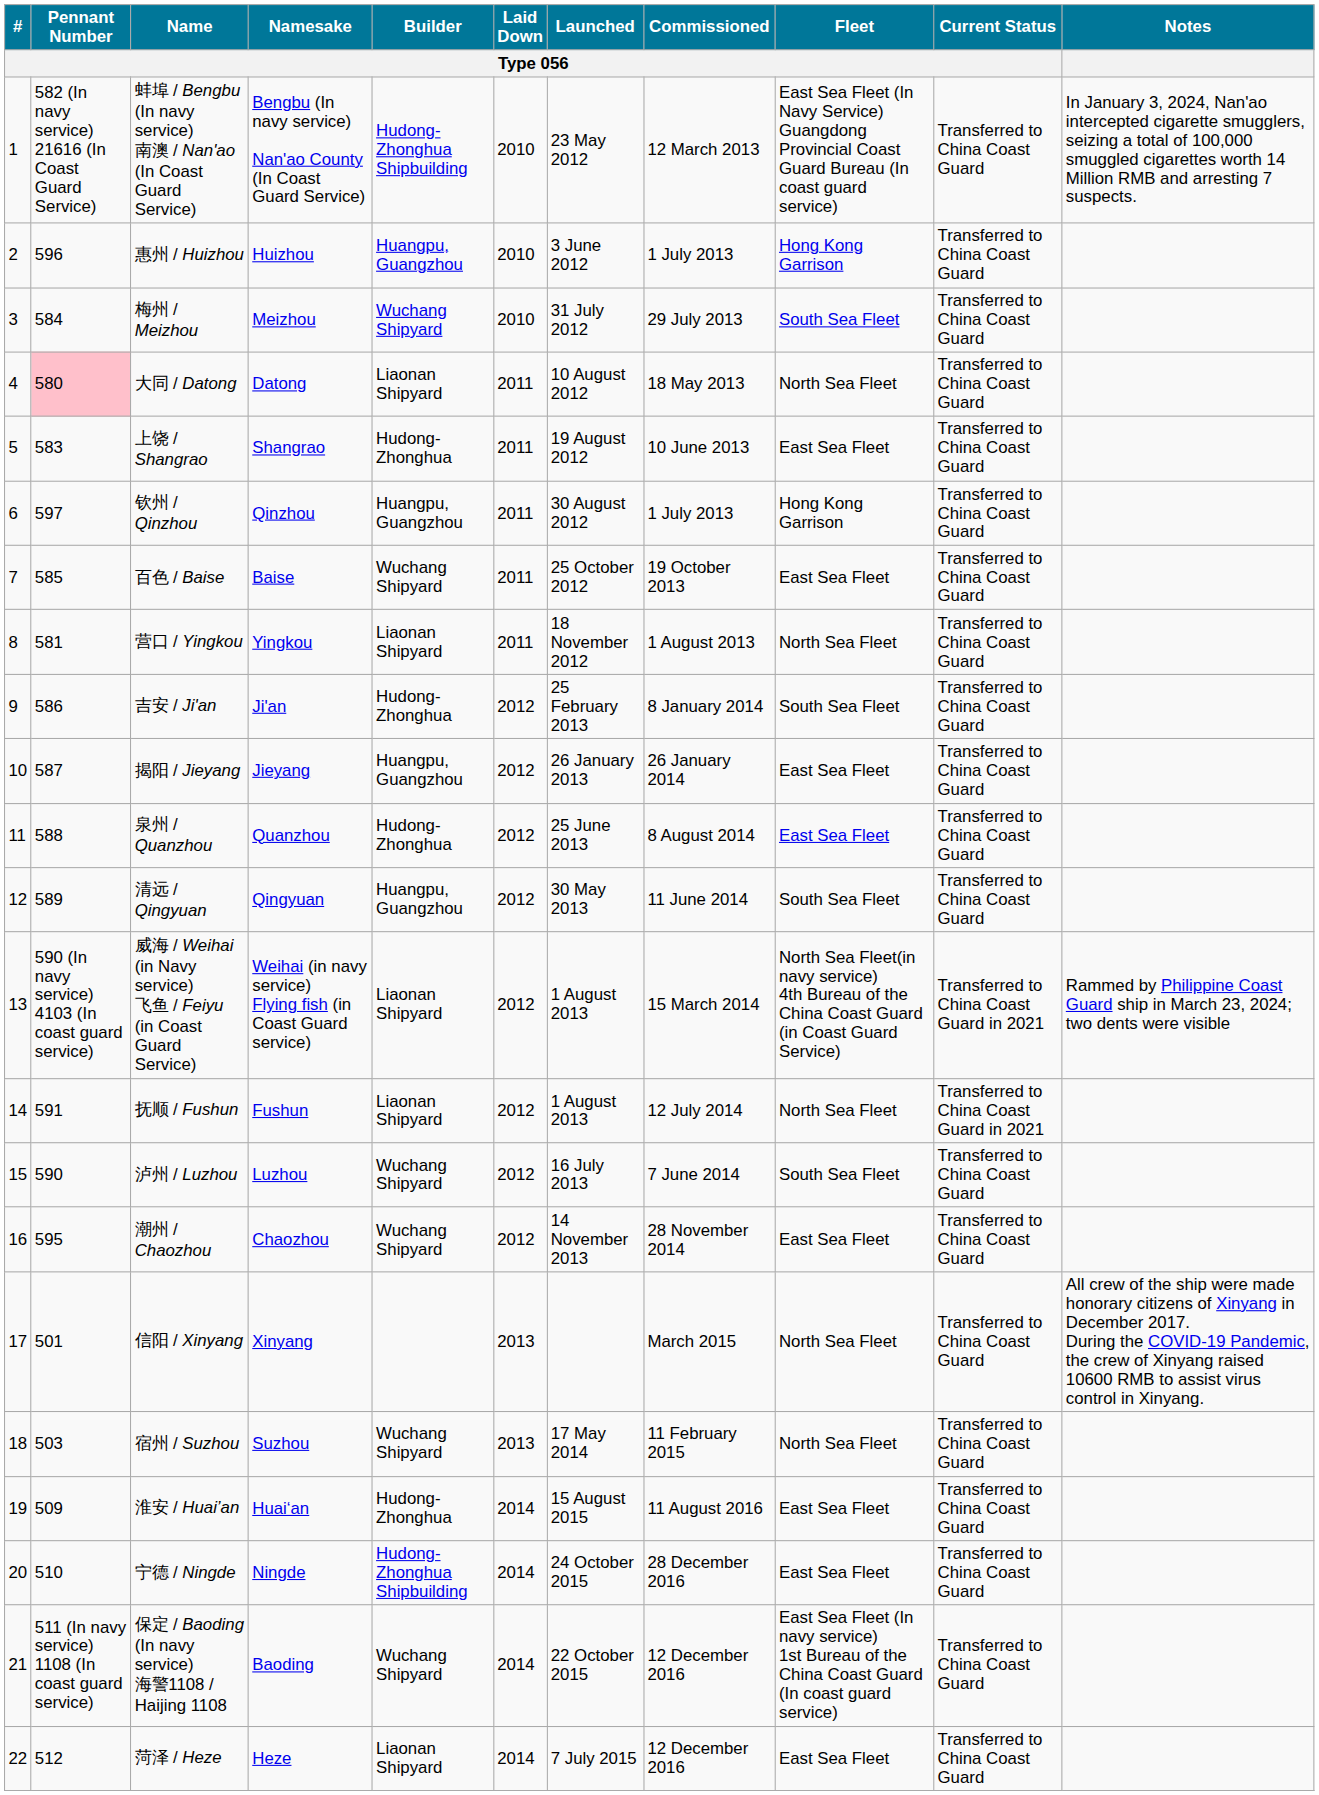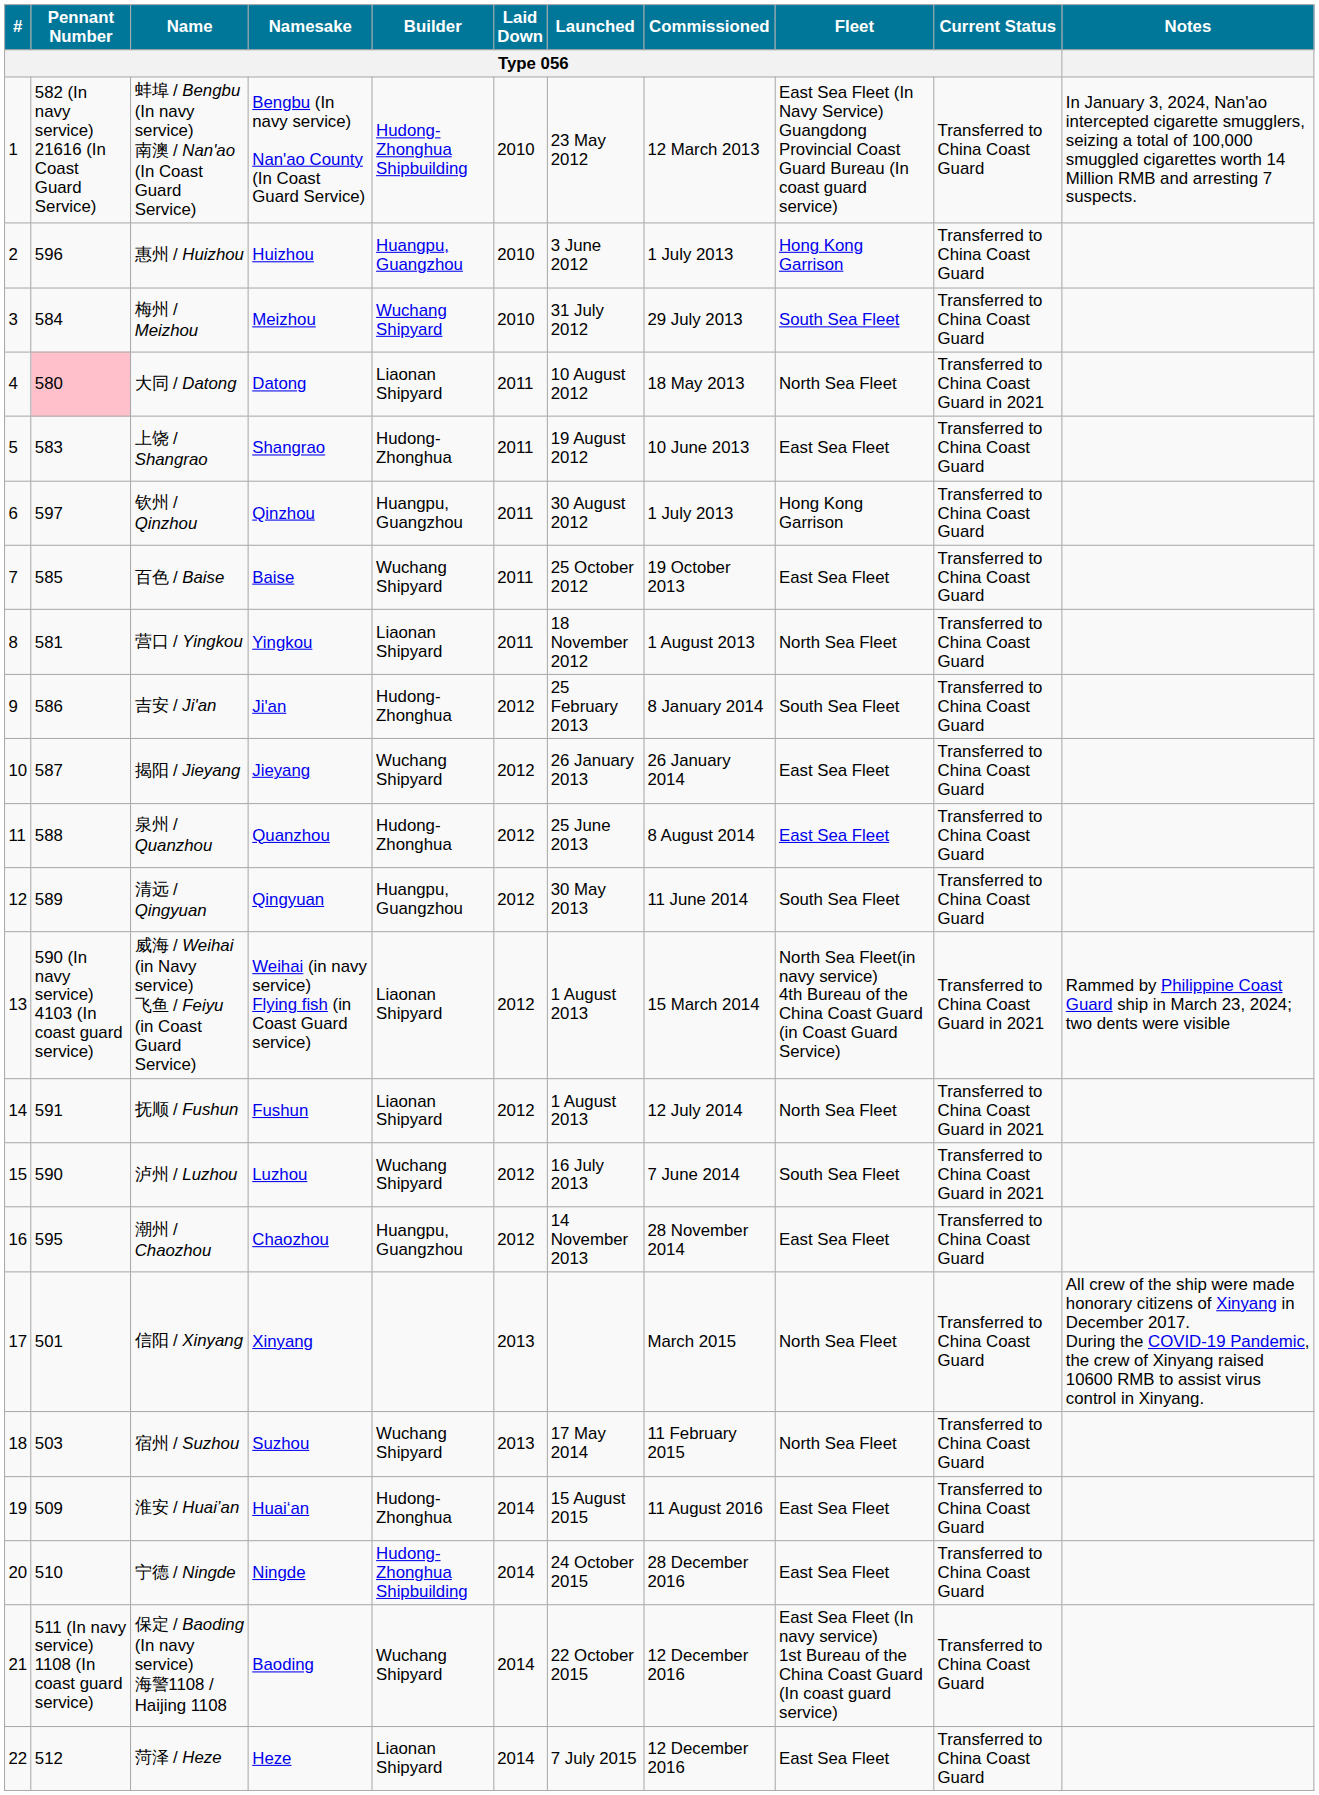 <table class="wikitable">
 <tr>
 <th style="background:#079;color:#fff;">#</th>
 <th style="background:#079;color:#fff;">Pennant Number</th>
 <th style="background:#079;color:#fff;">Name</th>
 <th style="background:#079;color:#fff;">Namesake</th>
 <th style="background:#079;color:#fff;">Builder</th>
 <th style="background:#079;color:#fff;">Laid<br>Down</th>
 <th style="background:#079;color:#fff;">Launched</th>
 <th style="background:#079;color:#fff;">Commissioned</th>
 <th style="background:#079;color:#fff;">Fleet</th>
 <th style="background:#079;color:#fff;">Current Status</th>
 <th style="background:#079;color:#fff;">Notes</th>
 </tr>
 <tr>
 <th colspan="10">Type 056</th>
 <th></th>
 </tr>
 <tr>
 <td>1</td>
 <td>582 (In navy service)<br>21616 (In Coast Guard Service)</td>
 <td>蚌埠 / <em>Bengbu</em> (In navy service)<br>南澳 / <em>Nan'ao</em> (In Coast Guard Service)</td>
 <td><a href='#'>Bengbu</a> (In navy service)<br><br><a href='#'>Nan'ao County</a> (In Coast Guard Service)</td>
 <td><a href='#'>Hudong-Zhonghua Shipbuilding</a></td>
 <td>2010 </td>
 <td>23 May 2012 </td>
 <td>12 March 2013 </td>
 <td>East Sea Fleet (In Navy Service)<br>Guangdong Provincial Coast Guard Bureau (In coast guard service)</td>
 <td>Transferred to China Coast Guard</td>
 <td>In January 3, 2024, Nan'ao intercepted cigarette smugglers, seizing a total of 100,000 smuggled cigarettes worth 14 Million RMB and arresting 7 suspects.</td>
 </tr>
 <tr>
 <td>2</td>
 <td>596 </td>
 <td>惠州 / <em>Huizhou</em> </td>
 <td><a href='#'>Huizhou</a></td>
 <td><a href='#'>Huangpu, Guangzhou</a></td>
 <td>2010 </td>
 <td>3 June 2012 </td>
 <td>1 July 2013 </td>
 <td><a href='#'>Hong Kong Garrison</a></td>
 <td>Transferred to China Coast Guard</td>
 <td></td>
 </tr>
 <tr>
 <td>3</td>
 <td>584 </td>
 <td>梅州 / <em>Meizhou</em> </td>
 <td><a href='#'>Meizhou</a></td>
 <td><a href='#'>Wuchang Shipyard</a></td>
 <td>2010 </td>
 <td>31 July 2012 </td>
 <td>29 July 2013 </td>
 <td><a href='#'>South Sea Fleet</a></td>
 <td>Transferred to China Coast Guard</td>
 <td></td>
 </tr>
 <tr>
 <td>4</td>
 <td style="background: pink;">580 </td>
 <td>大同 / <em>Datong</em> </td>
 <td><a href='#'>Datong</a></td>
 <td>Liaonan Shipyard</td>
 <td>2011</td>
 <td>10 August 2012</td>
 <td>18 May 2013</td>
 <td>North Sea Fleet</td>
-<td>Transferred to China Coast Guard</td>
+<td>Transferred to China Coast Guard in 2021</td>
 <td></td>
 </tr>
 <tr>
 <td>5</td>
 <td>583 </td>
 <td>上饶 / <em>Shangrao</em> </td>
 <td><a href='#'>Shangrao</a></td>
 <td>Hudong-Zhonghua </td>
 <td>2011 </td>
 <td>19 August 2012 </td>
 <td>10 June 2013 </td>
 <td>East Sea Fleet</td>
 <td>Transferred to China Coast Guard</td>
 <td></td>
 </tr>
 <tr>
 <td>6</td>
 <td>597 </td>
 <td>钦州 / <em>Qinzhou</em> </td>
 <td><a href='#'>Qinzhou</a></td>
 <td>Huangpu, Guangzhou </td>
 <td>2011 </td>
 <td>30 August 2012 </td>
 <td>1 July 2013 </td>
 <td>Hong Kong Garrison </td>
 <td>Transferred to China Coast Guard</td>
 <td></td>
 </tr>
 <tr>
 <td>7</td>
 <td>585 </td>
 <td>百色 / <em>Baise</em> </td>
 <td><a href='#'>Baise</a></td>
 <td>Wuchang Shipyard </td>
 <td>2011 </td>
 <td>25 October 2012 </td>
 <td>19 October 2013 </td>
 <td>East Sea Fleet </td>
 <td>Transferred to China Coast Guard</td>
 <td></td>
 </tr>
 <tr>
 <td>8</td>
 <td>581 </td>
 <td>营口 / <em>Yingkou</em> </td>
 <td><a href='#'>Yingkou</a></td>
 <td>Liaonan Shipyard </td>
 <td>2011 </td>
 <td>18 November 2012 </td>
 <td>1 August 2013 </td>
 <td>North Sea Fleet </td>
 <td>Transferred to China Coast Guard</td>
 <td></td>
 </tr>
 <tr>
 <td>9</td>
 <td>586 </td>
 <td>吉安 / <em>Ji'an</em> </td>
 <td><a href='#'>Ji'an</a></td>
 <td>Hudong-Zhonghua </td>
 <td>2012 </td>
 <td>25 February 2013 </td>
 <td>8 January 2014 </td>
 <td>South Sea Fleet </td>
 <td>Transferred to China Coast Guard</td>
 <td></td>
 </tr>
 <tr>
 <td>10</td>
 <td>587 </td>
 <td>揭阳 / <em>Jieyang</em> </td>
 <td><a href='#'>Jieyang</a></td>
-<td>Huangpu, Guangzhou </td>
+<td>Wuchang Shipyard </td>
 <td>2012 </td>
 <td>26 January 2013 </td>
 <td>26 January 2014 </td>
 <td>East Sea Fleet </td>
 <td>Transferred to China Coast Guard</td>
 <td></td>
 </tr>
 <tr>
 <td>11</td>
 <td>588 </td>
 <td>泉州 / <em>Quanzhou</em> </td>
 <td><a href='#'>Quanzhou</a></td>
 <td>Hudong-Zhonghua </td>
 <td>2012 </td>
 <td>25 June 2013 </td>
 <td>8 August 2014 </td>
 <td><a href='#'>East Sea Fleet</a></td>
 <td>Transferred to China Coast Guard</td>
 <td></td>
 </tr>
 <tr>
 <td>12</td>
 <td>589 </td>
 <td>清远 / <em>Qingyuan</em> </td>
 <td><a href='#'>Qingyuan</a></td>
 <td>Huangpu, Guangzhou </td>
 <td>2012 </td>
 <td>30 May 2013</td>
 <td>11 June 2014 </td>
 <td>South Sea Fleet </td>
 <td>Transferred to China Coast Guard</td>
 <td></td>
 </tr>
 <tr>
 <td>13</td>
 <td>590 (In navy service)<br>4103 (In coast guard service)</td>
 <td>威海 / <em>Weihai</em> (in Navy service)<br>飞鱼 / <em>Feiyu</em> (in Coast Guard Service)</td>
 <td><a href='#'>Weihai</a> (in navy service)<br><a href='#'>Flying fish</a> (in Coast Guard service)</td>
 <td>Liaonan Shipyard </td>
 <td>2012 </td>
 <td>1 August 2013 </td>
 <td>15 March 2014 </td>
 <td>North Sea Fleet(in navy service)<br>4th Bureau of the China Coast Guard (in Coast Guard Service)</td>
 <td>Transferred to China Coast Guard in 2021</td>
 <td>Rammed by <a href='#'>Philippine Coast Guard</a> ship in March 23, 2024; two dents were visible</td>
 </tr>
 <tr>
 <td>14</td>
 <td>591 </td>
 <td>抚顺 / <em>Fushun</em></td>
 <td><a href='#'>Fushun</a></td>
 <td>Liaonan Shipyard </td>
 <td>2012 </td>
 <td>1 August 2013 </td>
 <td>12 July 2014 </td>
 <td>North Sea Fleet </td>
 <td>Transferred to China Coast Guard in 2021</td>
 <td></td>
 </tr>
 <tr>
 <td>15</td>
 <td>590 </td>
 <td>泸州 / <em>Luzhou</em> </td>
 <td><a href='#'>Luzhou</a></td>
 <td>Wuchang Shipyard </td>
 <td>2012 </td>
 <td>16 July 2013 </td>
 <td>7 June 2014 </td>
 <td>South Sea Fleet</td>
-<td>Transferred to China Coast Guard</td>
+<td>Transferred to China Coast Guard in 2021</td>
 <td></td>
 </tr>
 <tr>
 <td>16</td>
 <td>595 </td>
 <td>潮州 / <em>Chaozhou</em></td>
 <td><a href='#'>Chaozhou</a></td>
-<td>Wuchang Shipyard </td>
+<td>Huangpu, Guangzhou </td>
 <td>2012 </td>
 <td>14 November 2013 </td>
 <td>28 November 2014 </td>
 <td>East Sea Fleet </td>
 <td>Transferred to China Coast Guard</td>
 <td></td>
 </tr>
 <tr>
 <td>17</td>
 <td>501 </td>
 <td>信阳 / <em>Xinyang</em> </td>
 <td><a href='#'>Xinyang</a></td>
 <td></td>
 <td>2013 </td>
 <td></td>
 <td>March 2015 </td>
 <td>North Sea Fleet </td>
 <td>Transferred to China Coast Guard</td>
 <td>All crew of the ship were made honorary citizens of <a href='#'>Xinyang</a> in December 2017.<br>During the <a href='#'>COVID-19 Pandemic</a>, the crew of Xinyang raised 10600 RMB to assist virus control in Xinyang.</td>
 </tr>
 <tr>
 <td>18</td>
 <td>503 </td>
 <td>宿州 / <em>Suzhou</em></td>
 <td><a href='#'>Suzhou</a></td>
 <td>Wuchang Shipyard </td>
 <td>2013 </td>
 <td>17 May 2014 </td>
 <td>11 February 2015 </td>
 <td>North Sea Fleet </td>
 <td>Transferred to China Coast Guard</td>
 <td></td>
 </tr>
 <tr>
 <td>19</td>
 <td>509</td>
 <td>淮安 / <em>Huai’an</em></td>
 <td><a href='#'>Huai‘an</a></td>
 <td>Hudong-Zhonghua </td>
 <td>2014 </td>
 <td>15 August 2015 </td>
 <td>11 August 2016 </td>
 <td>East Sea Fleet </td>
 <td>Transferred to China Coast Guard</td>
 <td></td>
 </tr>
 <tr>
 <td>20</td>
 <td>510</td>
 <td>宁德 / <em>Ningde</em></td>
 <td><a href='#'>Ningde</a></td>
 <td><a href='#'>Hudong-Zhonghua Shipbuilding</a></td>
 <td>2014 </td>
 <td>24 October 2015 </td>
 <td>28 December 2016 </td>
 <td>East Sea Fleet </td>
 <td>Transferred to China Coast Guard</td>
 <td></td>
 </tr>
 <tr>
 <td>21</td>
 <td>511 (In navy service)<br>1108 (In coast guard service)</td>
 <td>保定 / <em>Baoding</em> (In navy service)<br>海警1108 / Haijing 1108</td>
 <td><a href='#'>Baoding</a></td>
 <td>Wuchang Shipyard </td>
 <td>2014 </td>
 <td>22 October 2015 </td>
 <td>12 December 2016 </td>
 <td>East Sea Fleet (In navy service)<br>1st Bureau of the China Coast Guard (In coast guard service)</td>
 <td>Transferred to China Coast Guard</td>
 <td></td>
 </tr>
 <tr>
 <td>22</td>
 <td>512 </td>
 <td>菏泽 / <em>Heze</em> </td>
 <td><a href='#'>Heze</a></td>
 <td>Liaonan Shipyard </td>
 <td>2014 </td>
 <td>7 July 2015 </td>
 <td>12 December 2016 </td>
 <td>East Sea Fleet </td>
 <td>Transferred to China Coast Guard</td>
 <td></td>
 </tr>
 <tr>
 </tr>
 </table>
